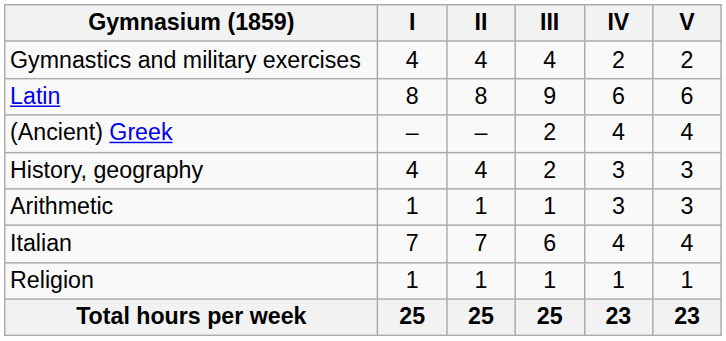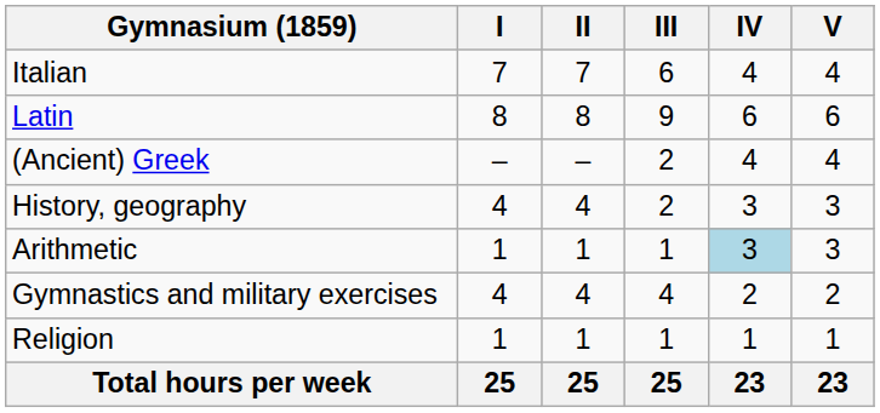 <table class="wikitable">
 <tr>
 <th width="250">Gymnasium (1859)</th>
 <th width="40">I</th>
 <th width="40">II</th>
 <th width="40">III</th>
 <th width="40">IV</th>
 <th width="40">V</th>
 </tr>
 <tr align="center">
-<td align="left">Gymnastics and military exercises</td>
+<td align="left">Italian</td>
+<td>7</td>
+<td>7</td>
+<td>6</td>
 <td>4</td>
 <td>4</td>
-<td>4</td>
-<td>2</td>
-<td>2</td>
 </tr>
 <tr align="center">
 <td align="left"><a href='#'>Latin</a></td>
 <td>8</td>
 <td>8</td>
 <td>9</td>
 <td>6</td>
 <td>6</td>
 </tr>
 <tr align="center">
 <td align="left">(Ancient) <a href='#'>Greek</a></td>
 <td>–</td>
 <td>–</td>
 <td>2</td>
 <td>4</td>
 <td>4</td>
 </tr>
 <tr align="center">
 <td align="left">History, geography</td>
 <td>4</td>
 <td>4</td>
 <td>2</td>
 <td>3</td>
 <td>3</td>
 </tr>
 <tr align="center">
 <td align="left">Arithmetic</td>
 <td>1</td>
 <td>1</td>
 <td>1</td>
-<td>3</td>
+<td style="background: lightblue;">3</td>
 <td>3</td>
 </tr>
 <tr align="center">
-<td align="left">Italian</td>
-<td>7</td>
-<td>7</td>
-<td>6</td>
+<td align="left">Gymnastics and military exercises</td>
 <td>4</td>
 <td>4</td>
+<td>4</td>
+<td>2</td>
+<td>2</td>
 </tr>
 <tr align="center">
 <td align="left">Religion</td>
 <td>1</td>
 <td>1</td>
 <td>1</td>
 <td>1</td>
 <td>1</td>
 </tr>
 <tr>
 <th>Total hours per week</th>
 <th>25</th>
 <th>25</th>
 <th>25</th>
 <th>23</th>
 <th>23</th>
 </tr>
 </table>
